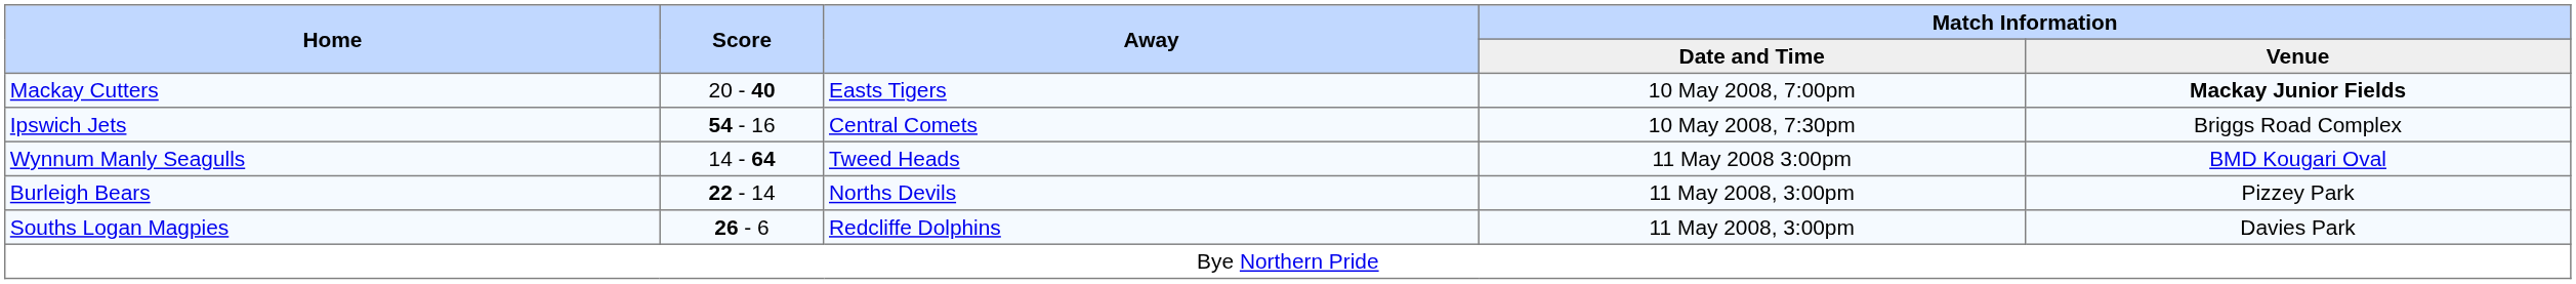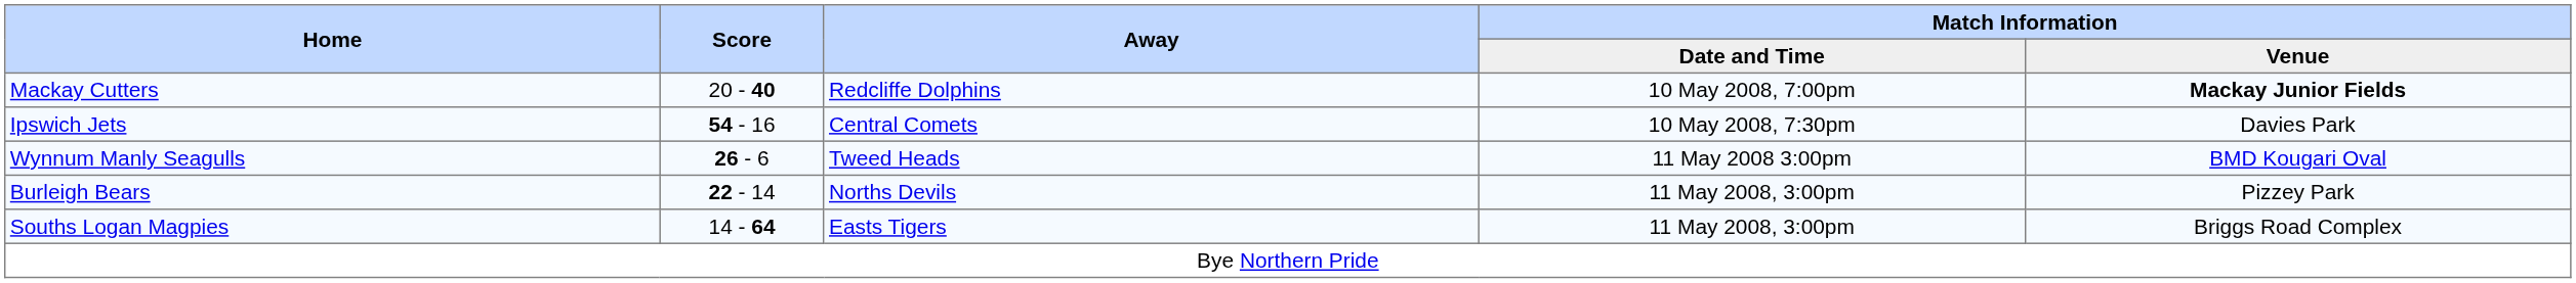 <table border=1 style="border-collapse:collapse; font-size:90%; text-align:center;" cellpadding=3 cellspacing=0>
 <tr bgcolor=#C1D8FF>
 <th rowspan=2 width=12%>Home</th>
 <th rowspan=2 width=3%>Score</th>
 <th rowspan=2 width=12%>Away</th>
 <th colspan=5>Match Information</th>
 </tr>
 <tr bgcolor=#EFEFEF>
 <th width=10%>Date and Time</th>
 <th width=10%>Venue</th>
 </tr>
 <tr bgcolor=#F5FAFF>
 <td align=left> <a href='#'>Mackay Cutters</a></td>
 <td>20 - <strong>40</strong></td>
-<td align=left> <a href='#'>Easts Tigers</a></td>
+<td align=left> <a href='#'>Redcliffe Dolphins</a></td>
 <td>10 May 2008, 7:00pm</td>
 <td><strong>Mackay Junior Fields</strong></td>
 </tr>
 <tr bgcolor=#F5FAFF>
 <td align=left> <a href='#'>Ipswich Jets</a></td>
 <td><strong>54</strong> - 16</td>
 <td align=left> <a href='#'>Central Comets</a></td>
 <td>10 May 2008, 7:30pm</td>
-<td>Briggs Road Complex</td>
+<td>Davies Park</td>
 </tr>
 <tr bgcolor=#F5FAFF>
 <td align=left> <a href='#'>Wynnum Manly Seagulls</a></td>
-<td>14 - <strong>64</strong></td>
+<td><strong>26</strong> - 6</td>
 <td align=left> <a href='#'>Tweed Heads</a></td>
 <td>11 May 2008 3:00pm</td>
 <td><a href='#'>BMD Kougari Oval</a></td>
 </tr>
 <tr bgcolor=#F5FAFF>
 <td align=left> <a href='#'>Burleigh Bears</a></td>
 <td><strong>22</strong> - 14</td>
 <td align=left> <a href='#'>Norths Devils</a></td>
 <td>11 May 2008, 3:00pm</td>
 <td>Pizzey Park</td>
 </tr>
 <tr bgcolor=#F5FAFF>
 <td align=left> <a href='#'>Souths Logan Magpies</a></td>
-<td><strong>26</strong> - 6</td>
-<td align=left> <a href='#'>Redcliffe Dolphins</a></td>
+<td>14 - <strong>64</strong></td>
+<td align=left> <a href='#'>Easts Tigers</a></td>
 <td>11 May 2008, 3:00pm</td>
-<td>Davies Park</td>
+<td>Briggs Road Complex</td>
 </tr>
 <tr>
 <td colspan=5>Bye  <a href='#'>Northern Pride</a></td>
 </tr>
 </table>
